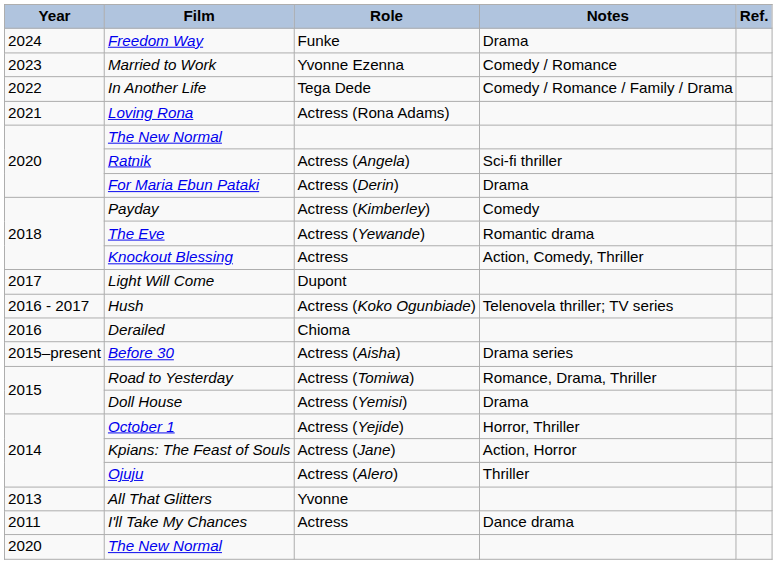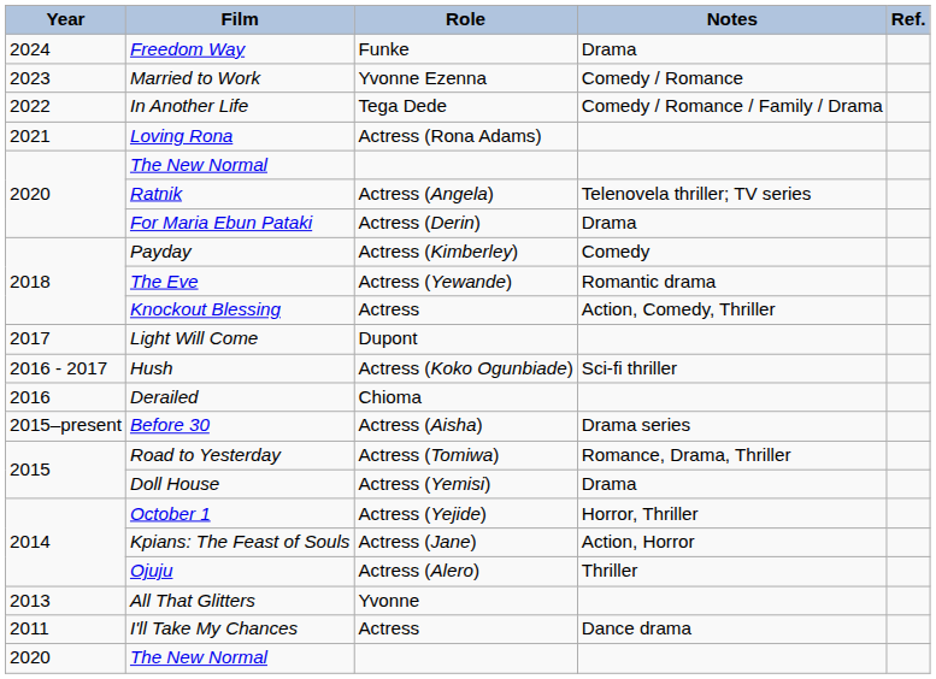 <table class="wikitable">
 <tr>
 <th style="background:#B0C4DE;">Year</th>
 <th style="background:#B0C4DE;">Film</th>
 <th style="background:#B0C4DE;">Role</th>
 <th style="background:#B0C4DE;">Notes</th>
 <th style="background:#B0C4DE;">Ref.</th>
 </tr>
 <tr>
 <td>2024</td>
 <td><em><a href='#'>Freedom Way</a></em></td>
 <td>Funke</td>
 <td>Drama</td>
 <td></td>
 </tr>
 <tr>
 <td>2023</td>
 <td><em>Married to Work</em></td>
 <td>Yvonne Ezenna</td>
 <td>Comedy / Romance</td>
 <td></td>
 </tr>
 <tr>
 <td>2022</td>
 <td><em>In Another Life</em></td>
 <td>Tega Dede</td>
 <td>Comedy / Romance / Family / Drama</td>
 <td></td>
 </tr>
 <tr>
 <td>2021</td>
 <td><em><a href='#'>Loving Rona</a></em></td>
 <td>Actress (Rona Adams)</td>
 <td></td>
 <td></td>
 </tr>
 <tr>
 <td rowspan="3">2020</td>
 <td><a href='#'><em>The New Normal</em></a></td>
 <td></td>
 <td></td>
 <td></td>
 </tr>
 <tr>
 <td><em><a href='#'>Ratnik</a></em></td>
 <td>Actress (<em>Angela</em>)</td>
-<td>Sci-fi thriller</td>
+<td>Telenovela thriller; TV series</td>
 <td></td>
 </tr>
 <tr>
 <td><em><a href='#'>For Maria Ebun Pataki</a></em></td>
 <td>Actress (<em>Derin</em>)</td>
 <td>Drama</td>
 <td></td>
 </tr>
 <tr>
 <td rowspan=3>2018</td>
 <td><em>Payday</em></td>
 <td>Actress (<em>Kimberley</em>)</td>
 <td>Comedy</td>
 <td></td>
 </tr>
 <tr>
 <td><em><a href='#'>The Eve</a></em></td>
 <td>Actress (<em>Yewande</em>)</td>
 <td>Romantic drama</td>
 <td></td>
 </tr>
 <tr>
 <td><em><a href='#'>Knockout Blessing</a></em></td>
 <td>Actress</td>
 <td>Action, Comedy, Thriller</td>
 <td></td>
 </tr>
 <tr>
 <td>2017</td>
 <td><em>Light Will Come</em></td>
 <td>Dupont</td>
 <td></td>
 <td></td>
 </tr>
 <tr>
 <td>2016 - 2017</td>
 <td><em>Hush</em></td>
 <td>Actress (<em>Koko Ogunbiade</em>)</td>
-<td>Telenovela thriller; TV series</td>
+<td>Sci-fi thriller</td>
 <td></td>
 </tr>
 <tr>
 <td>2016</td>
 <td><em>Derailed</em></td>
 <td>Chioma</td>
 <td></td>
 <td></td>
 </tr>
 <tr>
 <td>2015–present</td>
 <td><em><a href='#'>Before 30</a></em></td>
 <td>Actress (<em>Aisha</em>)</td>
 <td>Drama series</td>
 <td></td>
 </tr>
 <tr>
 <td rowspan=2>2015</td>
 <td><em>Road to Yesterday</em></td>
 <td>Actress (<em>Tomiwa</em>)</td>
 <td>Romance, Drama, Thriller</td>
 <td></td>
 </tr>
 <tr>
 <td><em>Doll House</em></td>
 <td>Actress (<em>Yemisi</em>)</td>
 <td>Drama</td>
 <td></td>
 </tr>
 <tr>
 <td rowspan=3>2014</td>
 <td><em><a href='#'>October 1</a></em></td>
 <td>Actress (<em>Yejide</em>)</td>
 <td>Horror, Thriller</td>
 <td></td>
 </tr>
 <tr>
 <td><em>Kpians: The Feast of Souls</em></td>
 <td>Actress (<em>Jane</em>)</td>
 <td>Action, Horror</td>
 <td></td>
 </tr>
 <tr>
 <td><em><a href='#'>Ojuju</a></em></td>
 <td>Actress (<em>Alero</em>)</td>
 <td>Thriller</td>
 <td></td>
 </tr>
 <tr>
 <td>2013</td>
 <td><em>All That Glitters</em></td>
 <td>Yvonne</td>
 <td></td>
 <td></td>
 </tr>
 <tr>
 <td>2011</td>
 <td><em>I'll Take My Chances</em></td>
 <td>Actress</td>
 <td>Dance drama</td>
 <td></td>
 </tr>
 <tr>
 <td>2020</td>
 <td><em><a href='#'>The New Normal</a></em></td>
 <td></td>
 <td></td>
 <td></td>
 </tr>
 </table>
